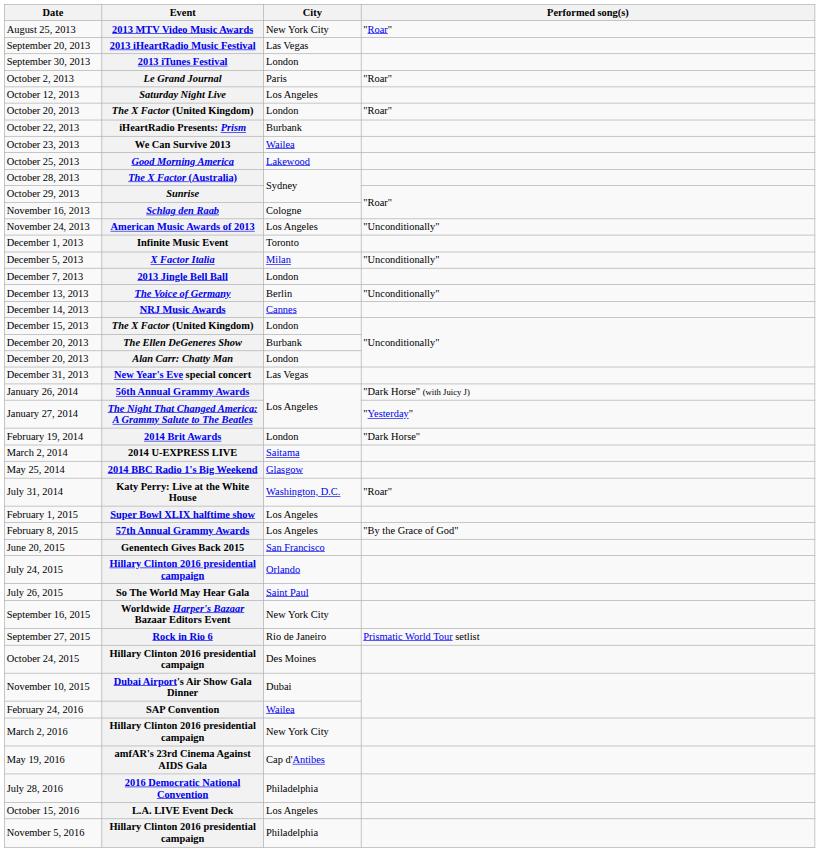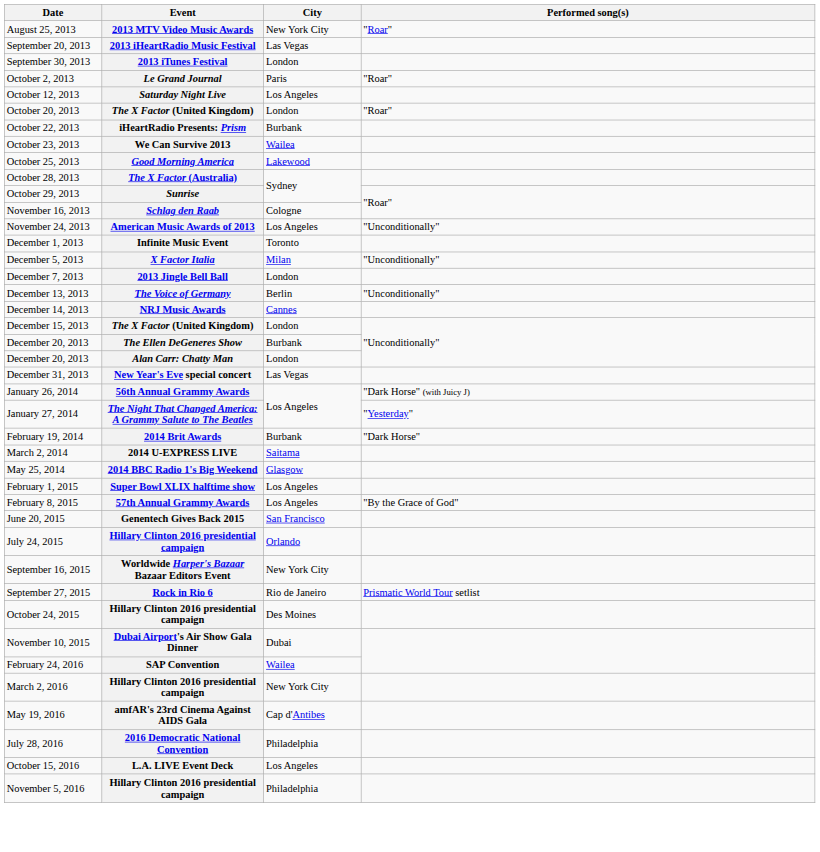 <table class="wikitable sortable plainrowheaders">
 <tr>
 <th style="width:12%;">Date</th>
 <th style="width:20%;">Event</th>
 <th style="width:12%;">City</th>
 <th>Performed song(s)</th>
 </tr>
 <tr>
 <td>August 25, 2013</td>
 <th scope="row"><a href='#'>2013 MTV Video Music Awards</a></th>
 <td>New York City</td>
 <td>"<a href='#'>Roar</a>"</td>
 </tr>
 <tr>
 <td>September 20, 2013</td>
 <th scope="row"><a href='#'>2013 iHeartRadio Music Festival</a></th>
 <td>Las Vegas</td>
 <td></td>
 </tr>
 <tr>
 <td>September 30, 2013</td>
 <th scope="row"><a href='#'>2013 iTunes Festival</a></th>
 <td>London</td>
 <td></td>
 </tr>
 <tr>
 <td>October 2, 2013</td>
 <th scope="row"><em>Le Grand Journal</em></th>
 <td>Paris</td>
 <td>"Roar"</td>
 </tr>
 <tr>
 <td>October 12, 2013</td>
 <th scope="row"><em>Saturday Night Live</em></th>
 <td>Los Angeles</td>
 <td></td>
 </tr>
 <tr>
 <td>October 20, 2013</td>
 <th scope="row"><em>The X Factor</em> (United Kingdom)</th>
 <td>London</td>
 <td>"Roar"</td>
 </tr>
 <tr>
 <td>October 22, 2013</td>
 <th scope="row">iHeartRadio Presents: <em><a href='#'>Prism</a></em></th>
 <td>Burbank</td>
 <td></td>
 </tr>
 <tr>
 <td>October 23, 2013</td>
 <th scope="row">We Can Survive 2013</th>
 <td><a href='#'>Wailea</a></td>
 <td></td>
 </tr>
 <tr>
 <td>October 25, 2013</td>
 <th scope="row"><em><a href='#'>Good Morning America</a></em></th>
 <td><a href='#'>Lakewood</a></td>
 <td></td>
 </tr>
 <tr>
 <td>October 28, 2013</td>
 <th scope="row"><a href='#'><em>The X Factor</em> (Australia)</a></th>
 <td rowspan="2">Sydney</td>
 <td></td>
 </tr>
 <tr>
 <td>October 29, 2013</td>
 <th scope="row"><em>Sunrise</em></th>
 <td rowspan="2">"Roar"</td>
 </tr>
 <tr>
 <td>November 16, 2013</td>
 <th scope="row"><em><a href='#'>Schlag den Raab</a></em></th>
 <td>Cologne</td>
 </tr>
 <tr>
 <td>November 24, 2013</td>
 <th scope="row"><a href='#'>American Music Awards of 2013</a></th>
 <td>Los Angeles</td>
 <td>"Unconditionally"</td>
 </tr>
 <tr>
 <td>December 1, 2013</td>
 <th scope="row">Infinite Music Event</th>
 <td>Toronto</td>
 <td></td>
 </tr>
 <tr>
 <td>December 5, 2013</td>
 <th scope="row"><em><a href='#'>X Factor Italia</a></em></th>
 <td><a href='#'>Milan</a></td>
 <td>"Unconditionally"</td>
 </tr>
 <tr>
 <td>December 7, 2013</td>
 <th scope="row"><a href='#'>2013 Jingle Bell Ball</a></th>
 <td>London</td>
 <td></td>
 </tr>
 <tr>
 <td>December 13, 2013</td>
 <th scope="row"><em><a href='#'>The Voice of Germany</a></em></th>
 <td>Berlin</td>
 <td>"Unconditionally"</td>
 </tr>
 <tr>
 <td>December 14, 2013</td>
 <th scope="row"><a href='#'>NRJ Music Awards</a></th>
 <td><a href='#'>Cannes</a></td>
 <td></td>
 </tr>
 <tr>
 <td>December 15, 2013</td>
 <th scope="row"><em>The X Factor</em> (United Kingdom)</th>
 <td>London</td>
 <td rowspan="3">"Unconditionally"</td>
 </tr>
 <tr>
 <td>December 20, 2013</td>
 <th scope="row"><em>The Ellen DeGeneres Show</em></th>
 <td>Burbank</td>
 </tr>
 <tr>
 <td>December 20, 2013</td>
 <th scope="row"><em>Alan Carr: Chatty Man</em></th>
 <td>London</td>
 </tr>
 <tr>
 <td>December 31, 2013</td>
 <th scope="row"><a href='#'>New Year's Eve</a> special concert</th>
 <td>Las Vegas</td>
 <td></td>
 </tr>
 <tr>
 <td>January 26, 2014</td>
 <th scope="row"><a href='#'>56th Annual Grammy Awards</a></th>
 <td rowspan="2">Los Angeles</td>
 <td>"Dark Horse" <small>(with Juicy J)</small></td>
 </tr>
 <tr>
 <td>January 27, 2014</td>
 <th scope="row"><em><a href='#'>The Night That Changed America: A Grammy Salute to The Beatles</a></em></th>
 <td>"<a href='#'>Yesterday</a>"</td>
 </tr>
 <tr>
 <td>February 19, 2014</td>
 <th scope="row"><a href='#'>2014 Brit Awards</a></th>
-<td>London</td>
+<td>Burbank</td>
 <td>"Dark Horse"</td>
 </tr>
 <tr>
 <td>March 2, 2014</td>
 <th scope="row">2014 U-EXPRESS LIVE</th>
 <td><a href='#'>Saitama</a></td>
 <td></td>
 </tr>
 <tr>
 <td>May 25, 2014</td>
 <th scope="row"><a href='#'>2014 BBC Radio 1's Big Weekend</a></th>
 <td><a href='#'>Glasgow</a></td>
 <td></td>
-</tr>
-<tr>
-<td>July 31, 2014</td>
-<th scope="row">Katy Perry: Live at the White House</th>
-<td><a href='#'>Washington, D.C.</a></td>
-<td>"Roar"</td>
 </tr>
 <tr>
 <td>February 1, 2015</td>
 <th scope="row"><a href='#'>Super Bowl XLIX halftime show</a></th>
 <td>Los Angeles</td>
 <td></td>
 </tr>
 <tr>
 <td>February 8, 2015</td>
 <th scope="row"><a href='#'>57th Annual Grammy Awards</a></th>
 <td>Los Angeles</td>
 <td>"By the Grace of God"</td>
 </tr>
 <tr>
 <td>June 20, 2015</td>
 <th scope="row">Genentech Gives Back 2015</th>
 <td><a href='#'>San Francisco</a></td>
 <td></td>
 </tr>
 <tr>
 <td>July 24, 2015</td>
 <th scope="row"><a href='#'>Hillary Clinton 2016 presidential campaign</a></th>
 <td><a href='#'>Orlando</a></td>
-<td></td>
-</tr>
-<tr>
-<td>July 26, 2015</td>
-<th scope="row">So The World May Hear Gala</th>
-<td><a href='#'>Saint Paul</a></td>
 <td></td>
 </tr>
 <tr>
 <td>September 16, 2015</td>
 <th scope="row">Worldwide <em><a href='#'>Harper's Bazaar</a></em> Bazaar Editors Event</th>
 <td>New York City</td>
 <td></td>
 </tr>
 <tr>
 <td>September 27, 2015</td>
 <th scope="row"><a href='#'>Rock in Rio 6</a></th>
 <td>Rio de Janeiro</td>
 <td><a href='#'>Prismatic World Tour</a> setlist</td>
 </tr>
 <tr>
 <td>October 24, 2015</td>
 <th scope="row">Hillary Clinton 2016 presidential campaign</th>
 <td>Des Moines</td>
 <td></td>
 </tr>
 <tr>
 <td>November 10, 2015</td>
 <th scope="row"><a href='#'>Dubai Airport</a>'s Air Show Gala Dinner</th>
 <td>Dubai</td>
 <td rowspan="2"></td>
 </tr>
 <tr>
 <td>February 24, 2016</td>
 <th scope="row">SAP Convention</th>
 <td><a href='#'>Wailea</a></td>
 </tr>
 <tr>
 <td>March 2, 2016</td>
 <th scope="row">Hillary Clinton 2016 presidential campaign</th>
 <td>New York City</td>
 <td></td>
 </tr>
 <tr>
 <td>May 19, 2016</td>
 <th scope="row">amfAR's 23rd Cinema Against AIDS Gala</th>
 <td>Cap d'<a href='#'>Antibes</a></td>
 <td></td>
 </tr>
 <tr>
 <td>July 28, 2016</td>
 <th scope="row"><a href='#'>2016 Democratic National Convention</a></th>
 <td>Philadelphia</td>
 <td></td>
 </tr>
 <tr>
 <td>October 15, 2016</td>
 <th scope="row">L.A. LIVE Event Deck</th>
 <td>Los Angeles</td>
 <td></td>
 </tr>
 <tr>
 <td>November 5, 2016</td>
 <th scope="row">Hillary Clinton 2016 presidential campaign</th>
 <td>Philadelphia</td>
 <td></td>
 </tr>
 </table>
